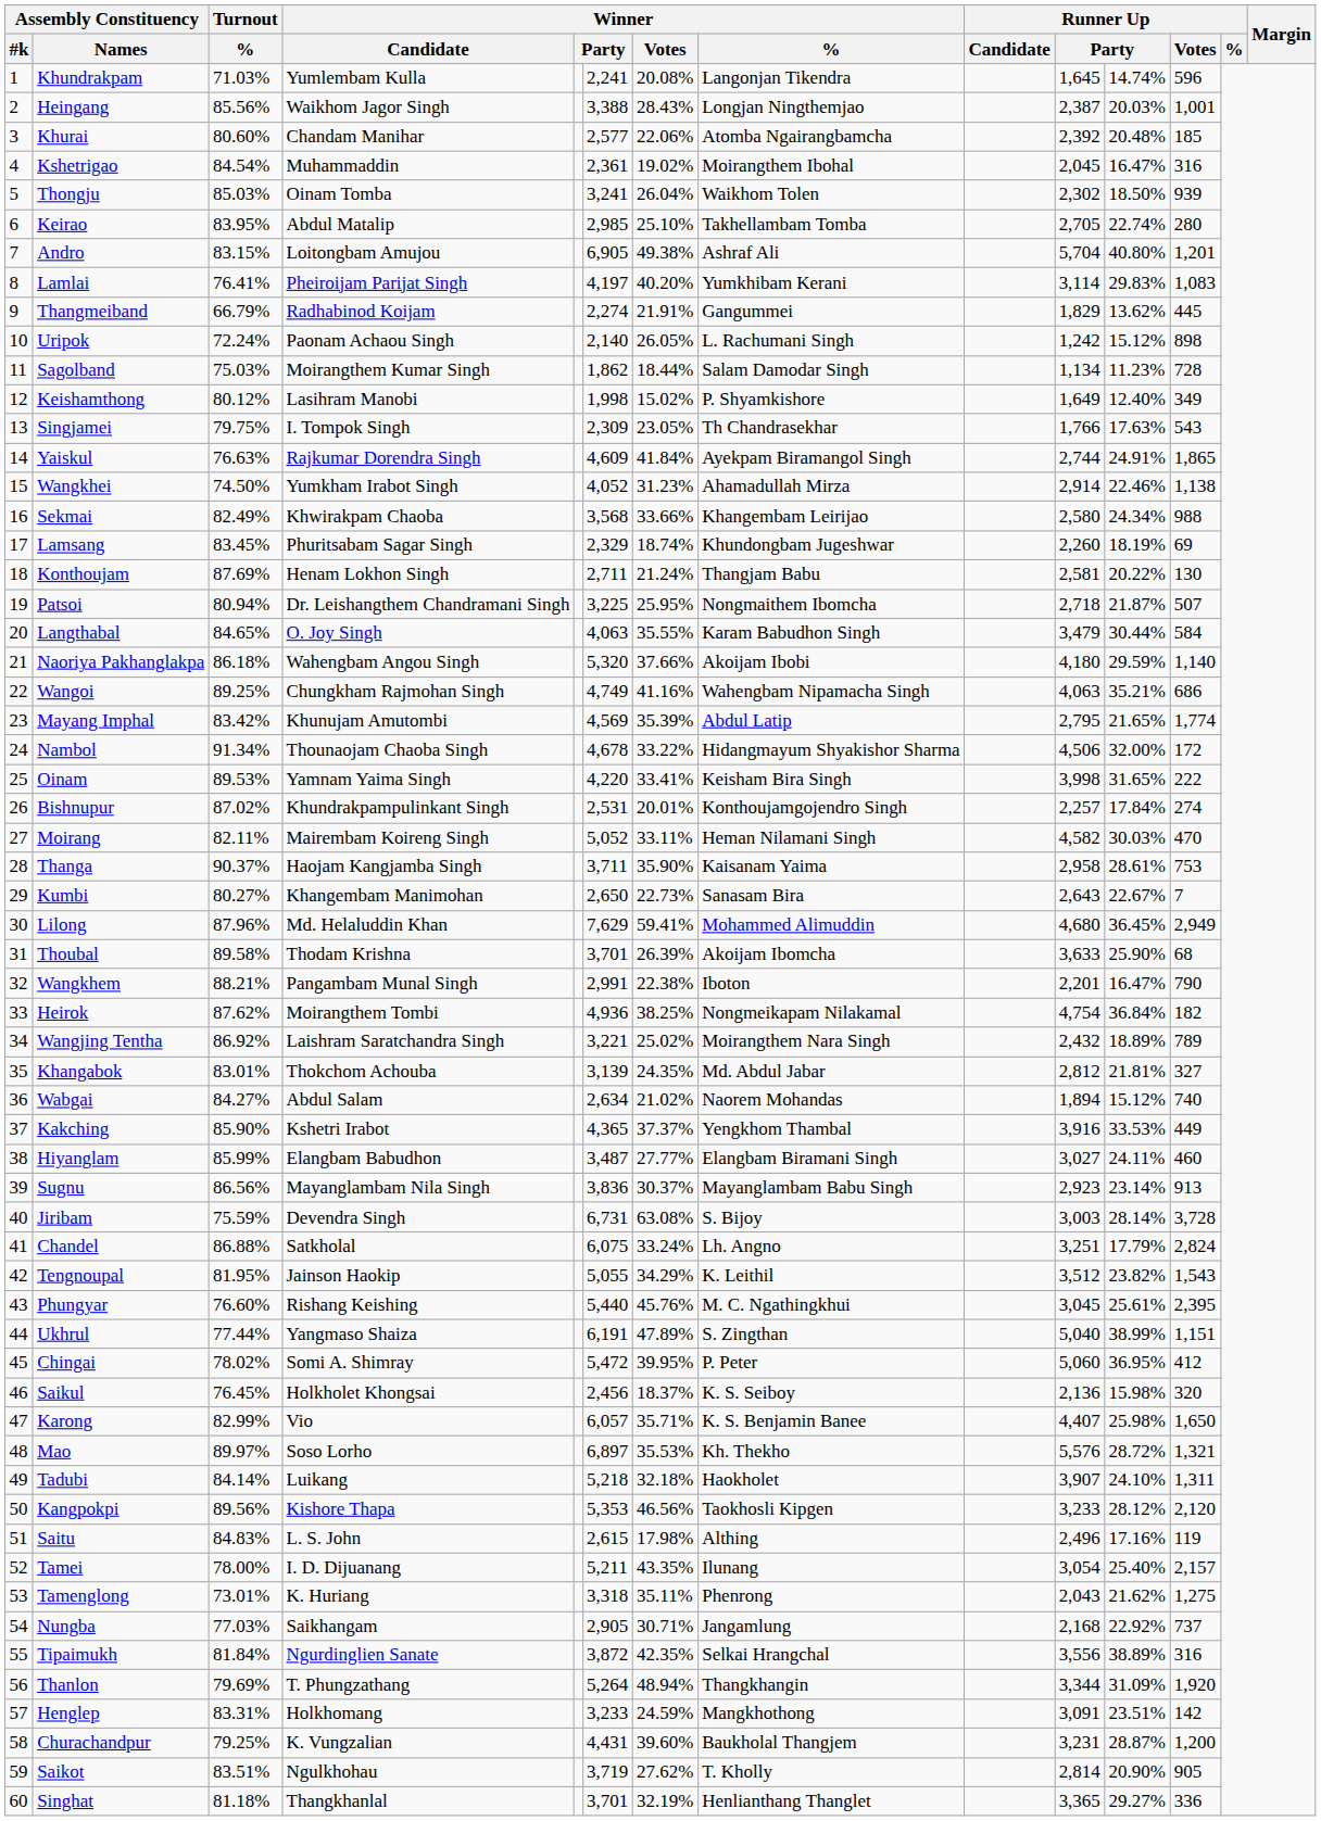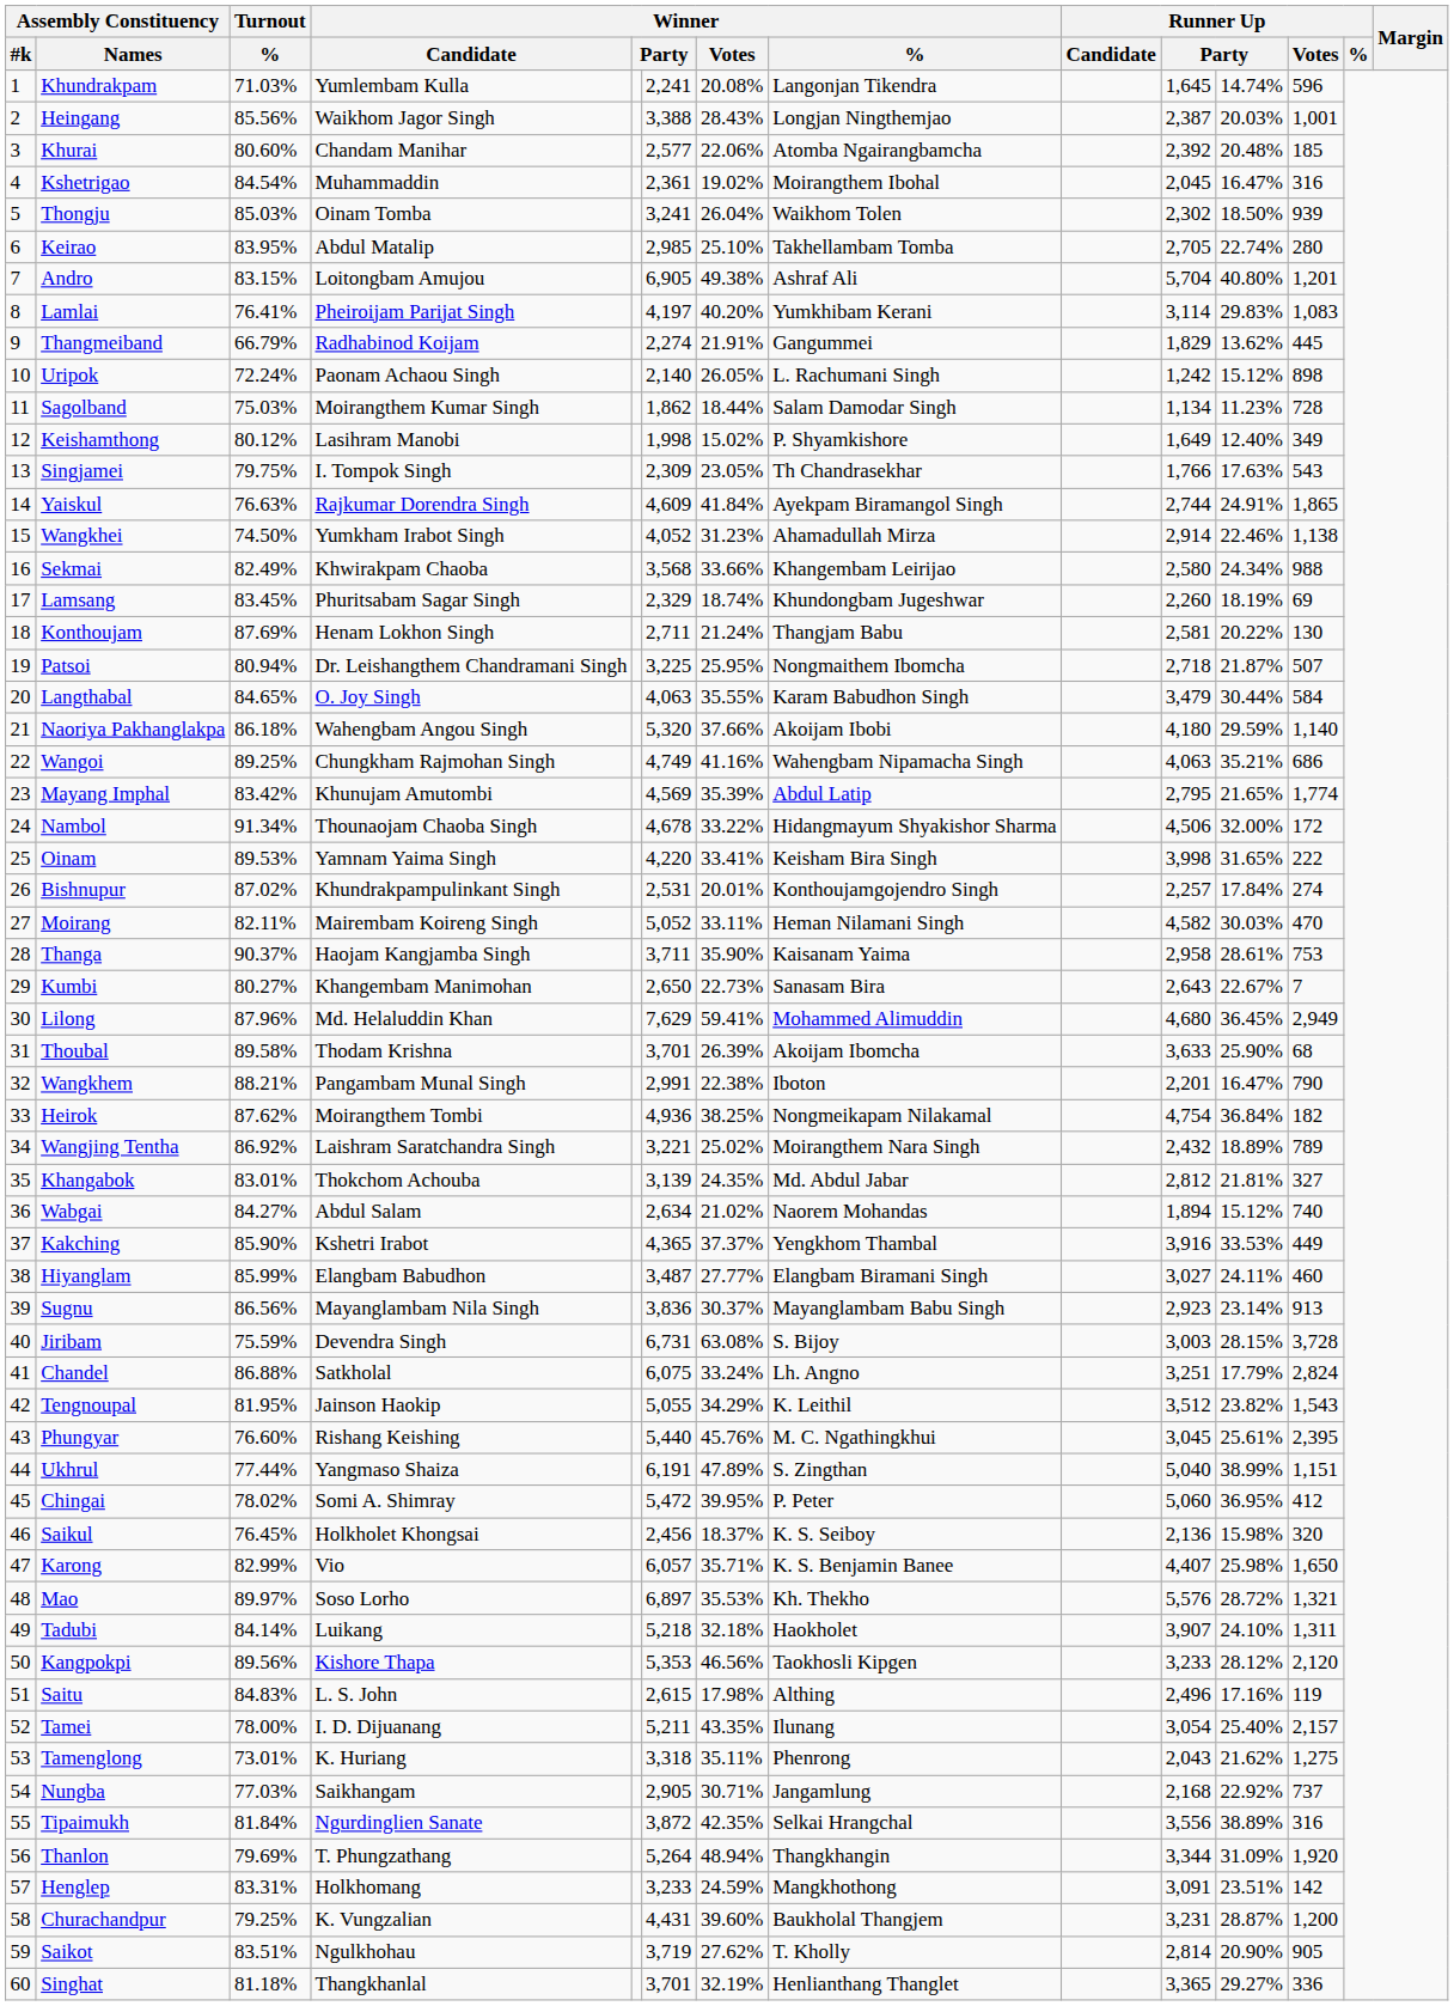 <table class="wikitable sortable">
 <tr>
 <th colspan="2">Assembly Constituency</th>
 <th>Turnout</th>
 <th colspan="5">Winner</th>
 <th colspan="5">Runner Up</th>
 <th rowspan="2" data-sort-type=number>Margin</th>
 </tr>
 <tr>
 <th>#k</th>
 <th>Names</th>
 <th>%</th>
 <th>Candidate</th>
 <th colspan="2">Party</th>
 <th data-sort-type=number>Votes</th>
 <th>%</th>
 <th>Candidate</th>
 <th colspan="2">Party</th>
 <th data-sort-type=number>Votes</th>
 <th>%</th>
 </tr>
 <tr>
 <td>1</td>
 <td><a href='#'>Khundrakpam</a></td>
 <td>71.03%</td>
 <td>Yumlembam Kulla</td>
 <td></td>
 <td>2,241</td>
 <td>20.08%</td>
 <td>Langonjan Tikendra</td>
 <td></td>
 <td>1,645</td>
 <td>14.74%</td>
 <td>596</td>
 </tr>
 <tr>
 <td>2</td>
 <td><a href='#'>Heingang</a></td>
 <td>85.56%</td>
 <td>Waikhom Jagor Singh</td>
 <td></td>
 <td>3,388</td>
 <td>28.43%</td>
 <td>Longjan Ningthemjao</td>
 <td></td>
 <td>2,387</td>
 <td>20.03%</td>
 <td>1,001</td>
 </tr>
 <tr>
 <td>3</td>
 <td><a href='#'>Khurai</a></td>
 <td>80.60%</td>
 <td>Chandam Manihar</td>
 <td></td>
 <td>2,577</td>
 <td>22.06%</td>
 <td>Atomba Ngairangbamcha</td>
 <td></td>
 <td>2,392</td>
 <td>20.48%</td>
 <td>185</td>
 </tr>
 <tr>
 <td>4</td>
 <td><a href='#'>Kshetrigao</a></td>
 <td>84.54%</td>
 <td>Muhammaddin</td>
 <td></td>
 <td>2,361</td>
 <td>19.02%</td>
 <td>Moirangthem Ibohal</td>
 <td></td>
 <td>2,045</td>
 <td>16.47%</td>
 <td>316</td>
 </tr>
 <tr>
 <td>5</td>
 <td><a href='#'>Thongju</a></td>
 <td>85.03%</td>
 <td>Oinam Tomba</td>
 <td></td>
 <td>3,241</td>
 <td>26.04%</td>
 <td>Waikhom Tolen</td>
 <td></td>
 <td>2,302</td>
 <td>18.50%</td>
 <td>939</td>
 </tr>
 <tr>
 <td>6</td>
 <td><a href='#'>Keirao</a></td>
 <td>83.95%</td>
 <td>Abdul Matalip</td>
 <td></td>
 <td>2,985</td>
 <td>25.10%</td>
 <td>Takhellambam Tomba</td>
 <td></td>
 <td>2,705</td>
 <td>22.74%</td>
 <td>280</td>
 </tr>
 <tr>
 <td>7</td>
 <td><a href='#'>Andro</a></td>
 <td>83.15%</td>
 <td>Loitongbam Amujou</td>
 <td></td>
 <td>6,905</td>
 <td>49.38%</td>
 <td>Ashraf Ali</td>
 <td></td>
 <td>5,704</td>
 <td>40.80%</td>
 <td>1,201</td>
 </tr>
 <tr>
 <td>8</td>
 <td><a href='#'>Lamlai</a></td>
 <td>76.41%</td>
 <td><a href='#'>Pheiroijam Parijat Singh</a></td>
 <td></td>
 <td>4,197</td>
 <td>40.20%</td>
 <td>Yumkhibam Kerani</td>
 <td></td>
 <td>3,114</td>
 <td>29.83%</td>
 <td>1,083</td>
 </tr>
 <tr>
 <td>9</td>
 <td><a href='#'>Thangmeiband</a></td>
 <td>66.79%</td>
 <td><a href='#'>Radhabinod Koijam</a></td>
 <td></td>
 <td>2,274</td>
 <td>21.91%</td>
 <td>Gangummei</td>
 <td></td>
 <td>1,829</td>
 <td>13.62%</td>
 <td>445</td>
 </tr>
 <tr>
 <td>10</td>
 <td><a href='#'>Uripok</a></td>
 <td>72.24%</td>
 <td>Paonam Achaou Singh</td>
 <td></td>
 <td>2,140</td>
 <td>26.05%</td>
 <td>L. Rachumani Singh</td>
 <td></td>
 <td>1,242</td>
 <td>15.12%</td>
 <td>898</td>
 </tr>
 <tr>
 <td>11</td>
 <td><a href='#'>Sagolband</a></td>
 <td>75.03%</td>
 <td>Moirangthem Kumar Singh</td>
 <td></td>
 <td>1,862</td>
 <td>18.44%</td>
 <td>Salam Damodar Singh</td>
 <td></td>
 <td>1,134</td>
 <td>11.23%</td>
 <td>728</td>
 </tr>
 <tr>
 <td>12</td>
 <td><a href='#'>Keishamthong</a></td>
 <td>80.12%</td>
 <td>Lasihram Manobi</td>
 <td></td>
 <td>1,998</td>
 <td>15.02%</td>
 <td>P. Shyamkishore</td>
 <td></td>
 <td>1,649</td>
 <td>12.40%</td>
 <td>349</td>
 </tr>
 <tr>
 <td>13</td>
 <td><a href='#'>Singjamei</a></td>
 <td>79.75%</td>
 <td>I. Tompok Singh</td>
 <td></td>
 <td>2,309</td>
 <td>23.05%</td>
 <td>Th Chandrasekhar</td>
 <td></td>
 <td>1,766</td>
 <td>17.63%</td>
 <td>543</td>
 </tr>
 <tr>
 <td>14</td>
 <td><a href='#'>Yaiskul</a></td>
 <td>76.63%</td>
 <td><a href='#'>Rajkumar Dorendra Singh</a></td>
 <td></td>
 <td>4,609</td>
 <td>41.84%</td>
 <td>Ayekpam Biramangol Singh</td>
 <td></td>
 <td>2,744</td>
 <td>24.91%</td>
 <td>1,865</td>
 </tr>
 <tr>
 <td>15</td>
 <td><a href='#'>Wangkhei</a></td>
 <td>74.50%</td>
 <td>Yumkham Irabot Singh</td>
 <td></td>
 <td>4,052</td>
 <td>31.23%</td>
 <td>Ahamadullah Mirza</td>
 <td></td>
 <td>2,914</td>
 <td>22.46%</td>
 <td>1,138</td>
 </tr>
 <tr>
 <td>16</td>
 <td><a href='#'>Sekmai</a></td>
 <td>82.49%</td>
 <td>Khwirakpam Chaoba</td>
 <td></td>
 <td>3,568</td>
 <td>33.66%</td>
 <td>Khangembam Leirijao</td>
 <td></td>
 <td>2,580</td>
 <td>24.34%</td>
 <td>988</td>
 </tr>
 <tr>
 <td>17</td>
 <td><a href='#'>Lamsang</a></td>
 <td>83.45%</td>
 <td>Phuritsabam Sagar Singh</td>
 <td></td>
 <td>2,329</td>
 <td>18.74%</td>
 <td>Khundongbam Jugeshwar</td>
 <td></td>
 <td>2,260</td>
 <td>18.19%</td>
 <td>69</td>
 </tr>
 <tr>
 <td>18</td>
 <td><a href='#'>Konthoujam</a></td>
 <td>87.69%</td>
 <td>Henam Lokhon Singh</td>
 <td></td>
 <td>2,711</td>
 <td>21.24%</td>
 <td>Thangjam Babu</td>
 <td></td>
 <td>2,581</td>
 <td>20.22%</td>
 <td>130</td>
 </tr>
 <tr>
 <td>19</td>
 <td><a href='#'>Patsoi</a></td>
 <td>80.94%</td>
 <td>Dr. Leishangthem Chandramani Singh</td>
 <td></td>
 <td>3,225</td>
 <td>25.95%</td>
 <td>Nongmaithem Ibomcha</td>
 <td></td>
 <td>2,718</td>
 <td>21.87%</td>
 <td>507</td>
 </tr>
 <tr>
 <td>20</td>
 <td><a href='#'>Langthabal</a></td>
 <td>84.65%</td>
 <td><a href='#'>O. Joy Singh</a></td>
 <td></td>
 <td>4,063</td>
 <td>35.55%</td>
 <td>Karam Babudhon Singh</td>
 <td></td>
 <td>3,479</td>
 <td>30.44%</td>
 <td>584</td>
 </tr>
 <tr>
 <td>21</td>
 <td><a href='#'>Naoriya Pakhanglakpa</a></td>
 <td>86.18%</td>
 <td>Wahengbam Angou Singh</td>
 <td></td>
 <td>5,320</td>
 <td>37.66%</td>
 <td>Akoijam Ibobi</td>
 <td></td>
 <td>4,180</td>
 <td>29.59%</td>
 <td>1,140</td>
 </tr>
 <tr>
 <td>22</td>
 <td><a href='#'>Wangoi</a></td>
 <td>89.25%</td>
 <td>Chungkham Rajmohan Singh</td>
 <td></td>
 <td>4,749</td>
 <td>41.16%</td>
 <td>Wahengbam Nipamacha Singh</td>
 <td></td>
 <td>4,063</td>
 <td>35.21%</td>
 <td>686</td>
 </tr>
 <tr>
 <td>23</td>
 <td><a href='#'>Mayang Imphal</a></td>
 <td>83.42%</td>
 <td>Khunujam Amutombi</td>
 <td></td>
 <td>4,569</td>
 <td>35.39%</td>
 <td><a href='#'>Abdul Latip</a></td>
 <td></td>
 <td>2,795</td>
 <td>21.65%</td>
 <td>1,774</td>
 </tr>
 <tr>
 <td>24</td>
 <td><a href='#'>Nambol</a></td>
 <td>91.34%</td>
 <td>Thounaojam Chaoba Singh</td>
 <td></td>
 <td>4,678</td>
 <td>33.22%</td>
 <td>Hidangmayum Shyakishor Sharma</td>
 <td></td>
 <td>4,506</td>
 <td>32.00%</td>
 <td>172</td>
 </tr>
 <tr>
 <td>25</td>
 <td><a href='#'>Oinam</a></td>
 <td>89.53%</td>
 <td>Yamnam Yaima Singh</td>
 <td></td>
 <td>4,220</td>
 <td>33.41%</td>
 <td>Keisham Bira Singh</td>
 <td></td>
 <td>3,998</td>
 <td>31.65%</td>
 <td>222</td>
 </tr>
 <tr>
 <td>26</td>
 <td><a href='#'>Bishnupur</a></td>
 <td>87.02%</td>
 <td>Khundrakpampulinkant Singh</td>
 <td></td>
 <td>2,531</td>
 <td>20.01%</td>
 <td>Konthoujamgojendro Singh</td>
 <td></td>
 <td>2,257</td>
 <td>17.84%</td>
 <td>274</td>
 </tr>
 <tr>
 <td>27</td>
 <td><a href='#'>Moirang</a></td>
 <td>82.11%</td>
 <td>Mairembam Koireng Singh</td>
 <td></td>
 <td>5,052</td>
 <td>33.11%</td>
 <td>Heman Nilamani Singh</td>
 <td></td>
 <td>4,582</td>
 <td>30.03%</td>
 <td>470</td>
 </tr>
 <tr>
 <td>28</td>
 <td><a href='#'>Thanga</a></td>
 <td>90.37%</td>
 <td>Haojam Kangjamba Singh</td>
 <td></td>
 <td>3,711</td>
 <td>35.90%</td>
 <td>Kaisanam Yaima</td>
 <td></td>
 <td>2,958</td>
 <td>28.61%</td>
 <td>753</td>
 </tr>
 <tr>
 <td>29</td>
 <td><a href='#'>Kumbi</a></td>
 <td>80.27%</td>
 <td>Khangembam Manimohan</td>
 <td></td>
 <td>2,650</td>
 <td>22.73%</td>
 <td>Sanasam Bira</td>
 <td></td>
 <td>2,643</td>
 <td>22.67%</td>
 <td>7</td>
 </tr>
 <tr>
 <td>30</td>
 <td><a href='#'>Lilong</a></td>
 <td>87.96%</td>
 <td>Md. Helaluddin Khan</td>
 <td></td>
 <td>7,629</td>
 <td>59.41%</td>
 <td><a href='#'>Mohammed Alimuddin</a></td>
 <td></td>
 <td>4,680</td>
 <td>36.45%</td>
 <td>2,949</td>
 </tr>
 <tr>
 <td>31</td>
 <td><a href='#'>Thoubal</a></td>
 <td>89.58%</td>
 <td>Thodam Krishna</td>
 <td></td>
 <td>3,701</td>
 <td>26.39%</td>
 <td>Akoijam Ibomcha</td>
 <td></td>
 <td>3,633</td>
 <td>25.90%</td>
 <td>68</td>
 </tr>
 <tr>
 <td>32</td>
 <td><a href='#'>Wangkhem</a></td>
 <td>88.21%</td>
 <td>Pangambam Munal Singh</td>
 <td></td>
 <td>2,991</td>
 <td>22.38%</td>
 <td>Iboton</td>
 <td></td>
 <td>2,201</td>
 <td>16.47%</td>
 <td>790</td>
 </tr>
 <tr>
 <td>33</td>
 <td><a href='#'>Heirok</a></td>
 <td>87.62%</td>
 <td>Moirangthem Tombi</td>
 <td></td>
 <td>4,936</td>
 <td>38.25%</td>
 <td>Nongmeikapam Nilakamal</td>
 <td></td>
 <td>4,754</td>
 <td>36.84%</td>
 <td>182</td>
 </tr>
 <tr>
 <td>34</td>
 <td><a href='#'>Wangjing Tentha</a></td>
 <td>86.92%</td>
 <td>Laishram Saratchandra Singh</td>
 <td></td>
 <td>3,221</td>
 <td>25.02%</td>
 <td>Moirangthem Nara Singh</td>
 <td></td>
 <td>2,432</td>
 <td>18.89%</td>
 <td>789</td>
 </tr>
 <tr>
 <td>35</td>
 <td><a href='#'>Khangabok</a></td>
 <td>83.01%</td>
 <td>Thokchom Achouba</td>
 <td></td>
 <td>3,139</td>
 <td>24.35%</td>
 <td>Md. Abdul Jabar</td>
 <td></td>
 <td>2,812</td>
 <td>21.81%</td>
 <td>327</td>
 </tr>
 <tr>
 <td>36</td>
 <td><a href='#'>Wabgai</a></td>
 <td>84.27%</td>
 <td>Abdul Salam</td>
 <td></td>
 <td>2,634</td>
 <td>21.02%</td>
 <td>Naorem Mohandas</td>
 <td></td>
 <td>1,894</td>
 <td>15.12%</td>
 <td>740</td>
 </tr>
 <tr>
 <td>37</td>
 <td><a href='#'>Kakching</a></td>
 <td>85.90%</td>
 <td>Kshetri Irabot</td>
 <td></td>
 <td>4,365</td>
 <td>37.37%</td>
 <td>Yengkhom Thambal</td>
 <td></td>
 <td>3,916</td>
 <td>33.53%</td>
 <td>449</td>
 </tr>
 <tr>
 <td>38</td>
 <td><a href='#'>Hiyanglam</a></td>
 <td>85.99%</td>
 <td>Elangbam Babudhon</td>
 <td></td>
 <td>3,487</td>
 <td>27.77%</td>
 <td>Elangbam Biramani Singh</td>
 <td></td>
 <td>3,027</td>
 <td>24.11%</td>
 <td>460</td>
 </tr>
 <tr>
 <td>39</td>
 <td><a href='#'>Sugnu</a></td>
 <td>86.56%</td>
 <td>Mayanglambam Nila Singh</td>
 <td></td>
 <td>3,836</td>
 <td>30.37%</td>
 <td>Mayanglambam Babu Singh</td>
 <td></td>
 <td>2,923</td>
 <td>23.14%</td>
 <td>913</td>
 </tr>
 <tr>
 <td>40</td>
 <td><a href='#'>Jiribam</a></td>
 <td>75.59%</td>
 <td>Devendra Singh</td>
 <td></td>
 <td>6,731</td>
 <td>63.08%</td>
 <td>S. Bijoy</td>
 <td></td>
 <td>3,003</td>
-<td>28.14%</td>
+<td>28.15%</td>
 <td>3,728</td>
 </tr>
 <tr>
 <td>41</td>
 <td><a href='#'>Chandel</a></td>
 <td>86.88%</td>
 <td>Satkholal</td>
 <td></td>
 <td>6,075</td>
 <td>33.24%</td>
 <td>Lh. Angno</td>
 <td></td>
 <td>3,251</td>
 <td>17.79%</td>
 <td>2,824</td>
 </tr>
 <tr>
 <td>42</td>
 <td><a href='#'>Tengnoupal</a></td>
 <td>81.95%</td>
 <td>Jainson Haokip</td>
 <td></td>
 <td>5,055</td>
 <td>34.29%</td>
 <td>K. Leithil</td>
 <td></td>
 <td>3,512</td>
 <td>23.82%</td>
 <td>1,543</td>
 </tr>
 <tr>
 <td>43</td>
 <td><a href='#'>Phungyar</a></td>
 <td>76.60%</td>
 <td>Rishang Keishing</td>
 <td></td>
 <td>5,440</td>
 <td>45.76%</td>
 <td>M. C. Ngathingkhui</td>
 <td></td>
 <td>3,045</td>
 <td>25.61%</td>
 <td>2,395</td>
 </tr>
 <tr>
 <td>44</td>
 <td><a href='#'>Ukhrul</a></td>
 <td>77.44%</td>
 <td>Yangmaso Shaiza</td>
 <td></td>
 <td>6,191</td>
 <td>47.89%</td>
 <td>S. Zingthan</td>
 <td></td>
 <td>5,040</td>
 <td>38.99%</td>
 <td>1,151</td>
 </tr>
 <tr>
 <td>45</td>
 <td><a href='#'>Chingai</a></td>
 <td>78.02%</td>
 <td>Somi A. Shimray</td>
 <td></td>
 <td>5,472</td>
 <td>39.95%</td>
 <td>P. Peter</td>
 <td></td>
 <td>5,060</td>
 <td>36.95%</td>
 <td>412</td>
 </tr>
 <tr>
 <td>46</td>
 <td><a href='#'>Saikul</a></td>
 <td>76.45%</td>
 <td>Holkholet Khongsai</td>
 <td></td>
 <td>2,456</td>
 <td>18.37%</td>
 <td>K. S. Seiboy</td>
 <td></td>
 <td>2,136</td>
 <td>15.98%</td>
 <td>320</td>
 </tr>
 <tr>
 <td>47</td>
 <td><a href='#'>Karong</a></td>
 <td>82.99%</td>
 <td>Vio</td>
 <td></td>
 <td>6,057</td>
 <td>35.71%</td>
 <td>K. S. Benjamin Banee</td>
 <td></td>
 <td>4,407</td>
 <td>25.98%</td>
 <td>1,650</td>
 </tr>
 <tr>
 <td>48</td>
 <td><a href='#'>Mao</a></td>
 <td>89.97%</td>
 <td>Soso Lorho</td>
 <td></td>
 <td>6,897</td>
 <td>35.53%</td>
 <td>Kh. Thekho</td>
 <td></td>
 <td>5,576</td>
 <td>28.72%</td>
 <td>1,321</td>
 </tr>
 <tr>
 <td>49</td>
 <td><a href='#'>Tadubi</a></td>
 <td>84.14%</td>
 <td>Luikang</td>
 <td></td>
 <td>5,218</td>
 <td>32.18%</td>
 <td>Haokholet</td>
 <td></td>
 <td>3,907</td>
 <td>24.10%</td>
 <td>1,311</td>
 </tr>
 <tr>
 <td>50</td>
 <td><a href='#'>Kangpokpi</a></td>
 <td>89.56%</td>
 <td><a href='#'>Kishore Thapa</a></td>
 <td></td>
 <td>5,353</td>
 <td>46.56%</td>
 <td>Taokhosli Kipgen</td>
 <td></td>
 <td>3,233</td>
 <td>28.12%</td>
 <td>2,120</td>
 </tr>
 <tr>
 <td>51</td>
 <td><a href='#'>Saitu</a></td>
 <td>84.83%</td>
 <td>L. S. John</td>
 <td></td>
 <td>2,615</td>
 <td>17.98%</td>
 <td>Althing</td>
 <td></td>
 <td>2,496</td>
 <td>17.16%</td>
 <td>119</td>
 </tr>
 <tr>
 <td>52</td>
 <td><a href='#'>Tamei</a></td>
 <td>78.00%</td>
 <td>I. D. Dijuanang</td>
 <td></td>
 <td>5,211</td>
 <td>43.35%</td>
 <td>Ilunang</td>
 <td></td>
 <td>3,054</td>
 <td>25.40%</td>
 <td>2,157</td>
 </tr>
 <tr>
 <td>53</td>
 <td><a href='#'>Tamenglong</a></td>
 <td>73.01%</td>
 <td>K. Huriang</td>
 <td></td>
 <td>3,318</td>
 <td>35.11%</td>
 <td>Phenrong</td>
 <td></td>
 <td>2,043</td>
 <td>21.62%</td>
 <td>1,275</td>
 </tr>
 <tr>
 <td>54</td>
 <td><a href='#'>Nungba</a></td>
 <td>77.03%</td>
 <td>Saikhangam</td>
 <td></td>
 <td>2,905</td>
 <td>30.71%</td>
 <td>Jangamlung</td>
 <td></td>
 <td>2,168</td>
 <td>22.92%</td>
 <td>737</td>
 </tr>
 <tr>
 <td>55</td>
 <td><a href='#'>Tipaimukh</a></td>
 <td>81.84%</td>
 <td><a href='#'>Ngurdinglien Sanate</a></td>
 <td></td>
 <td>3,872</td>
 <td>42.35%</td>
 <td>Selkai Hrangchal</td>
 <td></td>
 <td>3,556</td>
 <td>38.89%</td>
 <td>316</td>
 </tr>
 <tr>
 <td>56</td>
 <td><a href='#'>Thanlon</a></td>
 <td>79.69%</td>
 <td>T. Phungzathang</td>
 <td></td>
 <td>5,264</td>
 <td>48.94%</td>
 <td>Thangkhangin</td>
 <td></td>
 <td>3,344</td>
 <td>31.09%</td>
 <td>1,920</td>
 </tr>
 <tr>
 <td>57</td>
 <td><a href='#'>Henglep</a></td>
 <td>83.31%</td>
 <td>Holkhomang</td>
 <td></td>
 <td>3,233</td>
 <td>24.59%</td>
 <td>Mangkhothong</td>
 <td></td>
 <td>3,091</td>
 <td>23.51%</td>
 <td>142</td>
 </tr>
 <tr>
 <td>58</td>
 <td><a href='#'>Churachandpur</a></td>
 <td>79.25%</td>
 <td>K. Vungzalian</td>
 <td></td>
 <td>4,431</td>
 <td>39.60%</td>
 <td>Baukholal Thangjem</td>
 <td></td>
 <td>3,231</td>
 <td>28.87%</td>
 <td>1,200</td>
 </tr>
 <tr>
 <td>59</td>
 <td><a href='#'>Saikot</a></td>
 <td>83.51%</td>
 <td>Ngulkhohau</td>
 <td></td>
 <td>3,719</td>
 <td>27.62%</td>
 <td>T. Kholly</td>
 <td></td>
 <td>2,814</td>
 <td>20.90%</td>
 <td>905</td>
 </tr>
 <tr>
 <td>60</td>
 <td><a href='#'>Singhat</a></td>
 <td>81.18%</td>
 <td>Thangkhanlal</td>
 <td></td>
 <td>3,701</td>
 <td>32.19%</td>
 <td>Henlianthang Thanglet</td>
 <td></td>
 <td>3,365</td>
 <td>29.27%</td>
 <td>336</td>
 </tr>
 </table>
